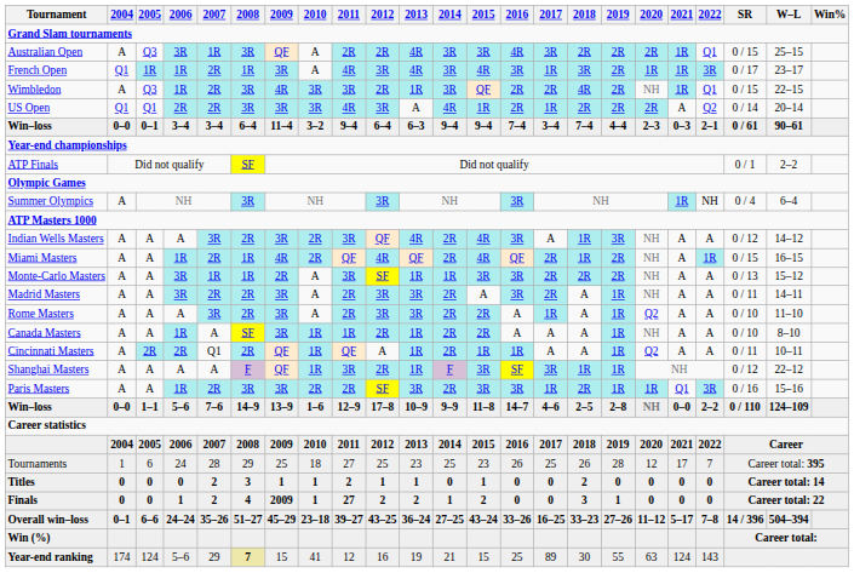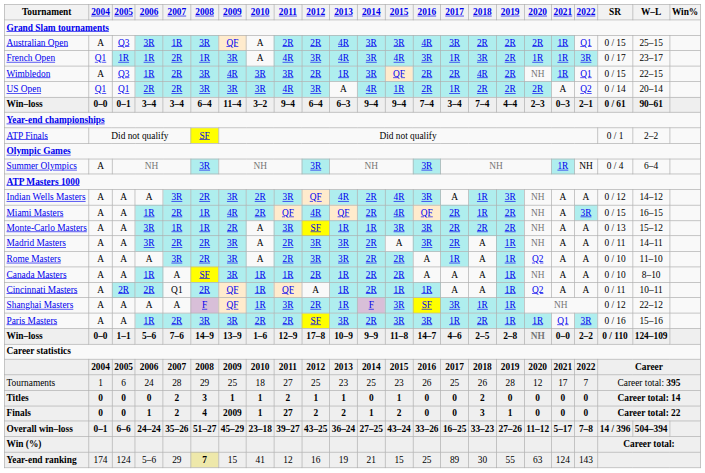 <table class="wikitable nowrap" style=text-align:center;font-size:90%>
 <tr>
 <th>Tournament</th>
 <th><a href='#'>2004</a></th>
 <th><a href='#'>2005</a></th>
 <th><a href='#'>2006</a></th>
 <th><a href='#'>2007</a></th>
 <th><a href='#'>2008</a></th>
 <th><a href='#'>2009</a></th>
 <th><a href='#'>2010</a></th>
 <th><a href='#'>2011</a></th>
 <th><a href='#'>2012</a></th>
 <th><a href='#'>2013</a></th>
 <th><a href='#'>2014</a></th>
 <th><a href='#'>2015</a></th>
 <th><a href='#'>2016</a></th>
 <th><a href='#'>2017</a></th>
 <th><a href='#'>2018</a></th>
 <th><a href='#'>2019</a></th>
 <th><a href='#'>2020</a></th>
 <th><a href='#'>2021</a></th>
 <th><a href='#'>2022</a></th>
 <th>SR</th>
 <th>W–L</th>
 <th>Win%</th>
 </tr>
 <tr>
 <td colspan="23" align="left"><a href='#'><strong>Grand Slam tournaments</strong></a></td>
 </tr>
 <tr>
 <td align=left><a href='#'>Australian Open</a></td>
 <td>A</td>
 <td><a href='#'>Q3</a></td>
 <td bgcolor=afeeee><a href='#'>3R</a></td>
 <td bgcolor=afeeee><a href='#'>1R</a></td>
 <td bgcolor=afeeee><a href='#'>3R</a></td>
 <td bgcolor=ffebcd><a href='#'>QF</a></td>
 <td>A</td>
 <td bgcolor=afeeee><a href='#'>2R</a></td>
 <td bgcolor=afeeee><a href='#'>2R</a></td>
 <td bgcolor=afeeee><a href='#'>4R</a></td>
 <td bgcolor=afeeee><a href='#'>3R</a></td>
 <td bgcolor=afeeee><a href='#'>3R</a></td>
 <td bgcolor=afeeee><a href='#'>4R</a></td>
 <td bgcolor=afeeee><a href='#'>3R</a></td>
 <td bgcolor=afeeee><a href='#'>2R</a></td>
 <td bgcolor=afeeee><a href='#'>2R</a></td>
 <td bgcolor=afeeee><a href='#'>2R</a></td>
 <td bgcolor=afeeee><a href='#'>1R</a></td>
 <td><a href='#'>Q1</a></td>
 <td>0 / 15</td>
 <td>25–15</td>
 <td></td>
 </tr>
 <tr>
 <td align=left><a href='#'>French Open</a></td>
 <td><a href='#'>Q1</a></td>
 <td bgcolor=afeeee><a href='#'>1R</a></td>
 <td bgcolor=afeeee><a href='#'>1R</a></td>
 <td bgcolor=afeeee><a href='#'>2R</a></td>
 <td bgcolor=afeeee><a href='#'>1R</a></td>
 <td bgcolor=afeeee><a href='#'>3R</a></td>
 <td>A</td>
 <td bgcolor=afeeee><a href='#'>4R</a></td>
 <td bgcolor=afeeee><a href='#'>3R</a></td>
 <td bgcolor=afeeee><a href='#'>4R</a></td>
 <td bgcolor=afeeee><a href='#'>3R</a></td>
 <td bgcolor=afeeee><a href='#'>4R</a></td>
 <td bgcolor=afeeee><a href='#'>3R</a></td>
 <td bgcolor=afeeee><a href='#'>1R</a></td>
 <td bgcolor=afeeee><a href='#'>3R</a></td>
 <td bgcolor=afeeee><a href='#'>2R</a></td>
 <td bgcolor=afeeee><a href='#'>1R</a></td>
 <td bgcolor=afeeee><a href='#'>1R</a></td>
 <td bgcolor=afeeee><a href='#'>3R</a></td>
 <td>0 / 17</td>
 <td>23–17</td>
 <td></td>
 </tr>
 <tr>
 <td align=left><a href='#'>Wimbledon</a></td>
 <td>A</td>
 <td><a href='#'>Q3</a></td>
 <td bgcolor=afeeee><a href='#'>1R</a></td>
 <td bgcolor=afeeee><a href='#'>2R</a></td>
 <td bgcolor=afeeee><a href='#'>3R</a></td>
 <td bgcolor=afeeee><a href='#'>4R</a></td>
 <td bgcolor=afeeee><a href='#'>3R</a></td>
 <td bgcolor=afeeee><a href='#'>3R</a></td>
 <td bgcolor=afeeee><a href='#'>2R</a></td>
 <td bgcolor=afeeee><a href='#'>1R</a></td>
 <td bgcolor=afeeee><a href='#'>3R</a></td>
 <td bgcolor=ffebcd><a href='#'>QF</a></td>
 <td bgcolor=afeeee><a href='#'>2R</a></td>
 <td bgcolor=afeeee><a href='#'>2R</a></td>
 <td bgcolor=afeeee><a href='#'>4R</a></td>
 <td bgcolor=afeeee><a href='#'>2R</a></td>
 <td style=color:#767676>NH</td>
 <td bgcolor=afeeee><a href='#'>1R</a></td>
 <td><a href='#'>Q1</a></td>
 <td>0 / 15</td>
 <td>22–15</td>
 <td></td>
 </tr>
 <tr>
 <td align=left><a href='#'>US Open</a></td>
 <td><a href='#'>Q1</a></td>
 <td><a href='#'>Q1</a></td>
 <td bgcolor=afeeee><a href='#'>2R</a></td>
 <td bgcolor=afeeee><a href='#'>2R</a></td>
 <td bgcolor=afeeee><a href='#'>3R</a></td>
 <td bgcolor=afeeee><a href='#'>3R</a></td>
 <td bgcolor=afeeee><a href='#'>3R</a></td>
 <td bgcolor=afeeee><a href='#'>4R</a></td>
 <td bgcolor=afeeee><a href='#'>3R</a></td>
 <td>A</td>
 <td bgcolor=afeeee><a href='#'>4R</a></td>
 <td bgcolor=afeeee><a href='#'>1R</a></td>
 <td bgcolor=afeeee><a href='#'>2R</a></td>
 <td bgcolor=afeeee><a href='#'>1R</a></td>
 <td bgcolor=afeeee><a href='#'>2R</a></td>
 <td bgcolor=afeeee><a href='#'>2R</a></td>
 <td bgcolor=afeeee><a href='#'>2R</a></td>
 <td>A</td>
 <td><a href='#'>Q2</a></td>
 <td>0 / 14</td>
 <td>20–14</td>
 <td></td>
 </tr>
 <tr style=background:#efefef;font-weight:bold>
 <td style="text-align:left">Win–loss</td>
 <td>0–0</td>
 <td>0–1</td>
 <td>3–4</td>
 <td>3–4</td>
 <td>6–4</td>
 <td>11–4</td>
 <td>3–2</td>
 <td>9–4</td>
 <td>6–4</td>
 <td>6–3</td>
 <td>9–4</td>
 <td>9–4</td>
 <td>7–4</td>
 <td>3–4</td>
 <td>7–4</td>
 <td>4–4</td>
 <td>2–3</td>
 <td>0–3</td>
 <td>2–1</td>
 <td>0 / 61</td>
 <td>90–61</td>
 <td></td>
 </tr>
 <tr>
 <td colspan="23" align="left"><strong><a href='#'>Year-end championships</a></strong></td>
 </tr>
 <tr>
 <td align=left><a href='#'>ATP Finals</a></td>
 <td colspan=4>Did not qualify</td>
 <td bgcolor=yellow><a href='#'>SF</a></td>
 <td colspan="14">Did not qualify</td>
 <td>0 / 1</td>
 <td>2–2</td>
 <td></td>
 </tr>
 <tr>
 <td colspan="23" align="left"><strong><a href='#'>Olympic Games</a></strong></td>
 </tr>
 <tr>
 <td align=left><a href='#'>Summer Olympics</a></td>
 <td>A</td>
 <td colspan=3 style=color:#767676>NH</td>
 <td bgcolor=afeeee><a href='#'>3R</a></td>
 <td colspan=3 style=color:#767676>NH</td>
 <td bgcolor=afeeee><a href='#'>3R</a></td>
 <td colspan=3 style=color:#767676>NH</td>
 <td bgcolor=afeeee><a href='#'>3R</a></td>
 <td colspan=4 style=color:#767676>NH</td>
 <td bgcolor=afeeee><a href='#'>1R</a></td>
 <td>NH</td>
 <td>0 / 4</td>
 <td>6–4</td>
 <td></td>
 </tr>
 <tr>
 <td colspan="23" align="left"><strong><a href='#'>ATP Masters 1000</a></strong></td>
 </tr>
 <tr>
 <td align=left><a href='#'>Indian Wells Masters</a></td>
 <td>A</td>
 <td>A</td>
 <td>A</td>
 <td bgcolor=afeeee><a href='#'>3R</a></td>
 <td bgcolor=afeeee><a href='#'>2R</a></td>
 <td bgcolor=afeeee><a href='#'>3R</a></td>
 <td bgcolor=afeeee><a href='#'>2R</a></td>
 <td bgcolor=afeeee><a href='#'>3R</a></td>
 <td bgcolor=ffebcd><a href='#'>QF</a></td>
 <td bgcolor=afeeee><a href='#'>4R</a></td>
 <td bgcolor=afeeee><a href='#'>2R</a></td>
 <td bgcolor=afeeee><a href='#'>4R</a></td>
 <td bgcolor=afeeee><a href='#'>3R</a></td>
 <td>A</td>
 <td bgcolor=afeeee><a href='#'>1R</a></td>
 <td bgcolor=afeeee><a href='#'>3R</a></td>
 <td style=color:#767676>NH</td>
 <td>A</td>
 <td>A</td>
 <td>0 / 12</td>
 <td>14–12</td>
 <td></td>
 </tr>
 <tr>
 <td align=left><a href='#'>Miami Masters</a></td>
 <td>A</td>
 <td>A</td>
 <td bgcolor=afeeee><a href='#'>1R</a></td>
 <td bgcolor=afeeee><a href='#'>2R</a></td>
 <td bgcolor=afeeee><a href='#'>1R</a></td>
 <td bgcolor=afeeee><a href='#'>4R</a></td>
 <td bgcolor=afeeee><a href='#'>2R</a></td>
 <td bgcolor=ffebcd><a href='#'>QF</a></td>
 <td bgcolor=afeeee><a href='#'>4R</a></td>
 <td bgcolor=ffebcd><a href='#'>QF</a></td>
 <td bgcolor=afeeee><a href='#'>2R</a></td>
 <td bgcolor=afeeee><a href='#'>4R</a></td>
 <td bgcolor=ffebcd><a href='#'>QF</a></td>
 <td bgcolor=afeeee><a href='#'>2R</a></td>
 <td bgcolor=afeeee><a href='#'>1R</a></td>
 <td bgcolor=afeeee><a href='#'>2R</a></td>
 <td style=color:#767676>NH</td>
 <td>A</td>
-<td bgcolor=afeeee><a href='#'>1R</a></td>
+<td bgcolor=afeeee><a href='#'>3R</a></td>
 <td>0 / 15</td>
 <td>16–15</td>
 <td></td>
 </tr>
 <tr>
 <td align=left><a href='#'>Monte-Carlo Masters</a></td>
 <td>A</td>
 <td>A</td>
 <td bgcolor=afeeee><a href='#'>3R</a></td>
 <td bgcolor=afeeee><a href='#'>1R</a></td>
 <td bgcolor=afeeee><a href='#'>1R</a></td>
 <td bgcolor=afeeee><a href='#'>2R</a></td>
 <td>A</td>
 <td bgcolor=afeeee><a href='#'>3R</a></td>
 <td bgcolor=yellow><a href='#'>SF</a></td>
 <td bgcolor=afeeee><a href='#'>1R</a></td>
 <td bgcolor=afeeee><a href='#'>1R</a></td>
 <td bgcolor=afeeee><a href='#'>3R</a></td>
 <td bgcolor=afeeee><a href='#'>3R</a></td>
 <td bgcolor=afeeee><a href='#'>2R</a></td>
 <td bgcolor=afeeee><a href='#'>2R</a></td>
 <td bgcolor=afeeee><a href='#'>2R</a></td>
 <td style=color:#767676>NH</td>
 <td>A</td>
 <td>A</td>
 <td>0 / 13</td>
 <td>15–12</td>
 <td></td>
 </tr>
 <tr>
 <td align=left><a href='#'>Madrid Masters</a></td>
 <td>A</td>
 <td>A</td>
 <td bgcolor=afeeee><a href='#'>3R</a></td>
 <td bgcolor=afeeee><a href='#'>2R</a></td>
 <td bgcolor=afeeee><a href='#'>2R</a></td>
 <td bgcolor=afeeee><a href='#'>3R</a></td>
 <td>A</td>
 <td bgcolor=afeeee><a href='#'>2R</a></td>
 <td bgcolor=afeeee><a href='#'>3R</a></td>
 <td bgcolor=afeeee><a href='#'>3R</a></td>
 <td bgcolor=afeeee><a href='#'>2R</a></td>
 <td>A</td>
 <td bgcolor=afeeee><a href='#'>3R</a></td>
 <td bgcolor=afeeee><a href='#'>2R</a></td>
 <td>A</td>
 <td bgcolor=afeeee><a href='#'>1R</a></td>
 <td style=color:#767676>NH</td>
 <td>A</td>
 <td>A</td>
 <td>0 / 11</td>
 <td>14–11</td>
 <td></td>
 </tr>
 <tr>
 <td align=left><a href='#'>Rome Masters</a></td>
 <td>A</td>
 <td>A</td>
 <td>A</td>
 <td bgcolor=afeeee><a href='#'>3R</a></td>
 <td bgcolor=afeeee><a href='#'>2R</a></td>
 <td bgcolor=afeeee><a href='#'>3R</a></td>
 <td>A</td>
 <td bgcolor=afeeee><a href='#'>2R</a></td>
 <td bgcolor=afeeee><a href='#'>3R</a></td>
 <td bgcolor=afeeee><a href='#'>3R</a></td>
 <td bgcolor=afeeee><a href='#'>2R</a></td>
 <td bgcolor=afeeee><a href='#'>2R</a></td>
 <td>A</td>
 <td bgcolor=afeeee><a href='#'>1R</a></td>
 <td>A</td>
 <td bgcolor=afeeee><a href='#'>1R</a></td>
 <td><a href='#'>Q2</a></td>
 <td>A</td>
 <td>A</td>
 <td>0 / 10</td>
 <td>11–10</td>
 <td></td>
 </tr>
 <tr>
 <td align=left><a href='#'>Canada Masters</a></td>
 <td>A</td>
 <td>A</td>
 <td bgcolor=afeeee><a href='#'>1R</a></td>
 <td>A</td>
 <td bgcolor=yellow><a href='#'>SF</a></td>
 <td bgcolor=afeeee><a href='#'>3R</a></td>
 <td bgcolor=afeeee><a href='#'>1R</a></td>
 <td bgcolor=afeeee><a href='#'>1R</a></td>
 <td bgcolor=afeeee><a href='#'>2R</a></td>
 <td bgcolor=afeeee><a href='#'>1R</a></td>
 <td bgcolor=afeeee><a href='#'>2R</a></td>
 <td bgcolor=afeeee><a href='#'>2R</a></td>
 <td>A</td>
 <td>A</td>
 <td>A</td>
 <td bgcolor=afeeee><a href='#'>1R</a></td>
 <td style=color:#767676>NH</td>
 <td>A</td>
 <td>A</td>
 <td>0 / 10</td>
 <td>8–10</td>
 <td></td>
 </tr>
 <tr>
 <td align=left><a href='#'>Cincinnati Masters</a></td>
 <td>A</td>
 <td bgcolor=afeeee><a href='#'>2R</a></td>
 <td bgcolor=afeeee><a href='#'>2R</a></td>
 <td>Q1</td>
 <td bgcolor=afeeee><a href='#'>2R</a></td>
 <td bgcolor=ffebcd><a href='#'>QF</a></td>
 <td bgcolor=afeeee><a href='#'>1R</a></td>
 <td bgcolor=ffebcd><a href='#'>QF</a></td>
 <td>A</td>
 <td bgcolor=afeeee><a href='#'>1R</a></td>
 <td bgcolor=afeeee><a href='#'>2R</a></td>
 <td bgcolor=afeeee><a href='#'>1R</a></td>
 <td bgcolor=afeeee><a href='#'>1R</a></td>
 <td>A</td>
 <td>A</td>
 <td bgcolor=afeeee><a href='#'>1R</a></td>
 <td><a href='#'>Q2</a></td>
 <td>A</td>
 <td>A</td>
 <td>0 / 11</td>
 <td>10–11</td>
 <td></td>
 </tr>
 <tr>
 <td align=left><a href='#'>Shanghai Masters</a></td>
 <td>A</td>
 <td>A</td>
 <td>A</td>
 <td>A</td>
 <td bgcolor=D8BFD8><a href='#'>F</a></td>
 <td bgcolor=ffebcd><a href='#'>QF</a></td>
 <td bgcolor=afeeee><a href='#'>1R</a></td>
 <td bgcolor=afeeee><a href='#'>3R</a></td>
 <td bgcolor=afeeee><a href='#'>2R</a></td>
 <td bgcolor=afeeee><a href='#'>1R</a></td>
 <td bgcolor=thistle><a href='#'>F</a></td>
 <td bgcolor=afeeee><a href='#'>3R</a></td>
 <td bgcolor=yellow><a href='#'>SF</a></td>
 <td bgcolor=afeeee><a href='#'>3R</a></td>
 <td bgcolor=afeeee><a href='#'>1R</a></td>
 <td bgcolor=afeeee><a href='#'>1R</a></td>
 <td colspan="3" style="color:#767676">NH</td>
 <td>0 / 12</td>
 <td>22–12</td>
 <td></td>
 </tr>
 <tr>
 <td align=left><a href='#'>Paris Masters</a></td>
 <td>A</td>
 <td>A</td>
 <td bgcolor=afeeee><a href='#'>1R</a></td>
 <td bgcolor=afeeee><a href='#'>2R</a></td>
 <td bgcolor=afeeee><a href='#'>3R</a></td>
 <td bgcolor=afeeee><a href='#'>3R</a></td>
 <td bgcolor=afeeee><a href='#'>2R</a></td>
 <td bgcolor=afeeee><a href='#'>2R</a></td>
 <td bgcolor=yellow><a href='#'>SF</a></td>
 <td bgcolor=afeeee><a href='#'>3R</a></td>
 <td bgcolor=afeeee><a href='#'>2R</a></td>
 <td bgcolor=afeeee><a href='#'>3R</a></td>
 <td bgcolor=afeeee><a href='#'>3R</a></td>
 <td bgcolor=afeeee><a href='#'>1R</a></td>
 <td bgcolor=afeeee><a href='#'>2R</a></td>
 <td bgcolor=afeeee><a href='#'>1R</a></td>
 <td bgcolor=afeeee><a href='#'>1R</a></td>
 <td><a href='#'>Q1</a></td>
 <td bgcolor=afeeee><a href='#'>3R</a></td>
 <td>0 / 16</td>
 <td>15–16</td>
 <td></td>
 </tr>
 <tr style=font-weight:bold;background:#efefef>
 <td style="text-align:left">Win–loss</td>
 <td>0–0</td>
 <td>1–1</td>
 <td>5–6</td>
 <td>7–6</td>
 <td>14–9</td>
 <td>13–9</td>
 <td>1–6</td>
 <td>12–9</td>
 <td>17–8</td>
 <td>10–9</td>
 <td>9–9</td>
 <td>11–8</td>
 <td>14–7</td>
 <td>4–6</td>
 <td>2–5</td>
 <td>2–8</td>
 <td style=color:#767676>NH</td>
 <td>0–0</td>
 <td>2–2</td>
 <td>0 / 110</td>
 <td>124–109</td>
 <td></td>
 </tr>
 <tr>
 <td colspan="23" align="left"><strong>Career statistics</strong></td>
 </tr>
 <tr style=background:#efefef;font-weight:bold>
 <td></td>
 <td>2004</td>
 <td>2005</td>
 <td>2006</td>
 <td>2007</td>
 <td>2008</td>
 <td>2009</td>
 <td>2010</td>
 <td>2011</td>
 <td>2012</td>
 <td>2013</td>
 <td>2014</td>
 <td>2015</td>
 <td>2016</td>
 <td>2017</td>
 <td>2018</td>
 <td>2019</td>
 <td>2020</td>
 <td>2021</td>
 <td>2022</td>
 <td colspan="3">Career</td>
 </tr>
 <tr bgcolor=efefef>
 <td style="text-align:left">Tournaments</td>
 <td>1</td>
 <td>6</td>
 <td>24</td>
 <td>28</td>
 <td>29</td>
 <td>25</td>
 <td>18</td>
 <td>27</td>
 <td>25</td>
 <td>23</td>
 <td>25</td>
 <td>23</td>
 <td>26</td>
 <td>25</td>
 <td>26</td>
 <td>28</td>
 <td>12</td>
 <td>17</td>
 <td>7</td>
 <td colspan="3">Career total: <strong>395</strong></td>
 </tr>
 <tr style=background:#efefef;font-weight:bold>
 <td style="text-align:left">Titles</td>
 <td>0</td>
 <td>0</td>
 <td>0</td>
 <td>2</td>
 <td>3</td>
 <td>1</td>
 <td>1</td>
 <td>2</td>
 <td>1</td>
 <td>1</td>
 <td>0</td>
 <td>1</td>
 <td>0</td>
 <td>0</td>
 <td>2</td>
 <td>0</td>
 <td>0</td>
 <td>0</td>
 <td>0</td>
 <td colspan="3">Career total: 14</td>
 </tr>
 <tr style=background:#efefef;font-weight:bold>
 <td style="text-align:left">Finals</td>
 <td>0</td>
 <td>0</td>
 <td>1</td>
 <td>2</td>
 <td>4</td>
 <td>2009</td>
 <td>1</td>
 <td>27</td>
 <td>2</td>
 <td>2</td>
 <td>1</td>
 <td>2</td>
 <td>0</td>
 <td>0</td>
 <td>3</td>
 <td>1</td>
 <td>0</td>
 <td>0</td>
 <td>0</td>
 <td colspan="3">Career total: 22</td>
 </tr>
 <tr style=background:#efefef;font-weight:bold>
 <td style="text-align:left">Overall win–loss</td>
 <td>0–1</td>
 <td>6–6</td>
 <td>24–24</td>
 <td>35–26</td>
 <td>51–27</td>
 <td>45–29</td>
 <td>23–18</td>
 <td>39–27</td>
 <td>43–25</td>
 <td>36–24</td>
 <td>27–25</td>
 <td>43–24</td>
 <td>33–26</td>
 <td>16–25</td>
 <td>33–23</td>
 <td>27–26</td>
 <td>11–12</td>
 <td>5–17</td>
 <td>7–8</td>
 <td>14 / 396</td>
 <td>504–394</td>
 <td></td>
 </tr>
 <tr style=background:#efefef;font-weight:bold>
 <td style="text-align:left">Win (%)</td>
 <td></td>
 <td></td>
 <td></td>
 <td></td>
 <td></td>
 <td></td>
 <td></td>
 <td></td>
 <td></td>
 <td></td>
 <td></td>
 <td></td>
 <td></td>
 <td></td>
 <td></td>
 <td></td>
 <td></td>
 <td></td>
 <td></td>
 <td colspan="3">Career total: </td>
 </tr>
 <tr bgcolor=efefef>
 <td align=left><strong>Year-end ranking</strong></td>
 <td>174</td>
 <td>124</td>
 <td>5–6</td>
 <td>29</td>
 <td bgcolor=eee8aa><strong>7</strong></td>
 <td>15</td>
 <td>41</td>
 <td>12</td>
 <td>16</td>
 <td>19</td>
 <td>21</td>
 <td>15</td>
 <td>25</td>
 <td>89</td>
 <td>30</td>
 <td>55</td>
 <td>63</td>
 <td>124</td>
 <td>143</td>
 <td colspan=3></td>
 </tr>
 </table>
